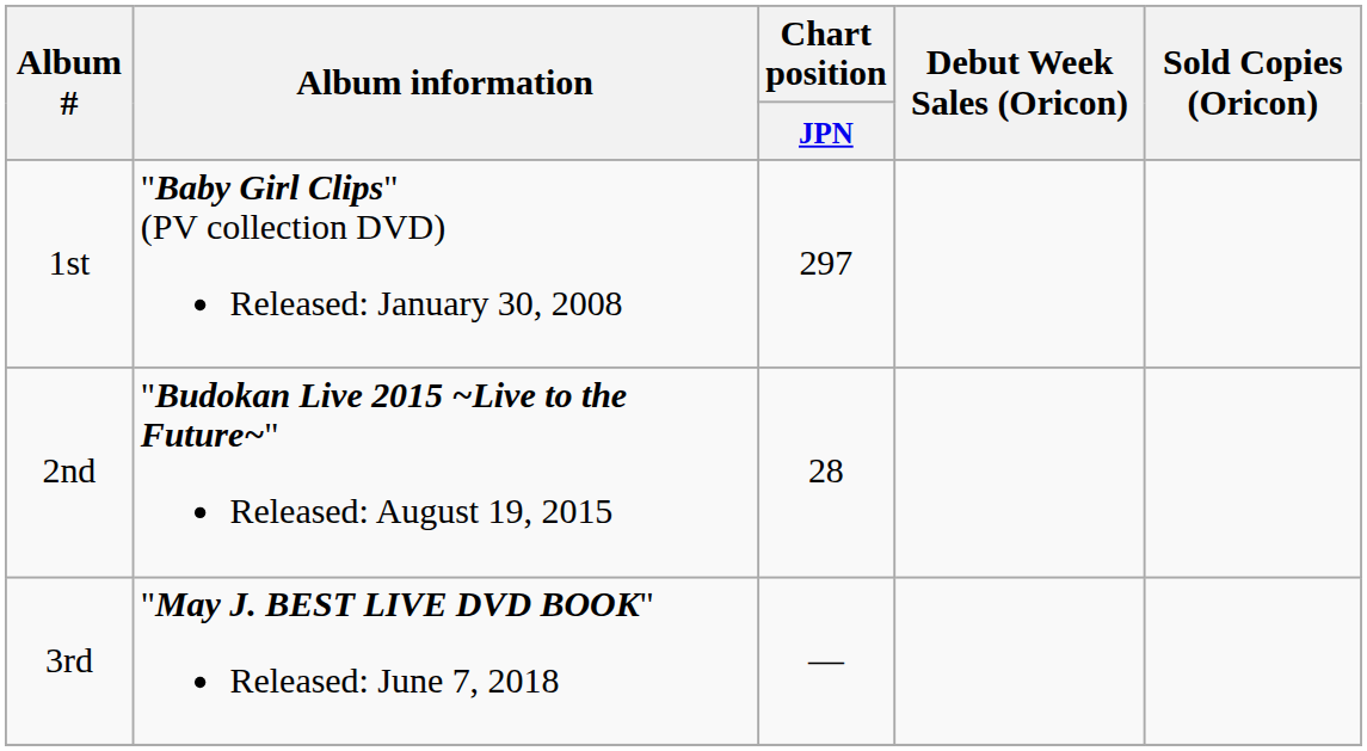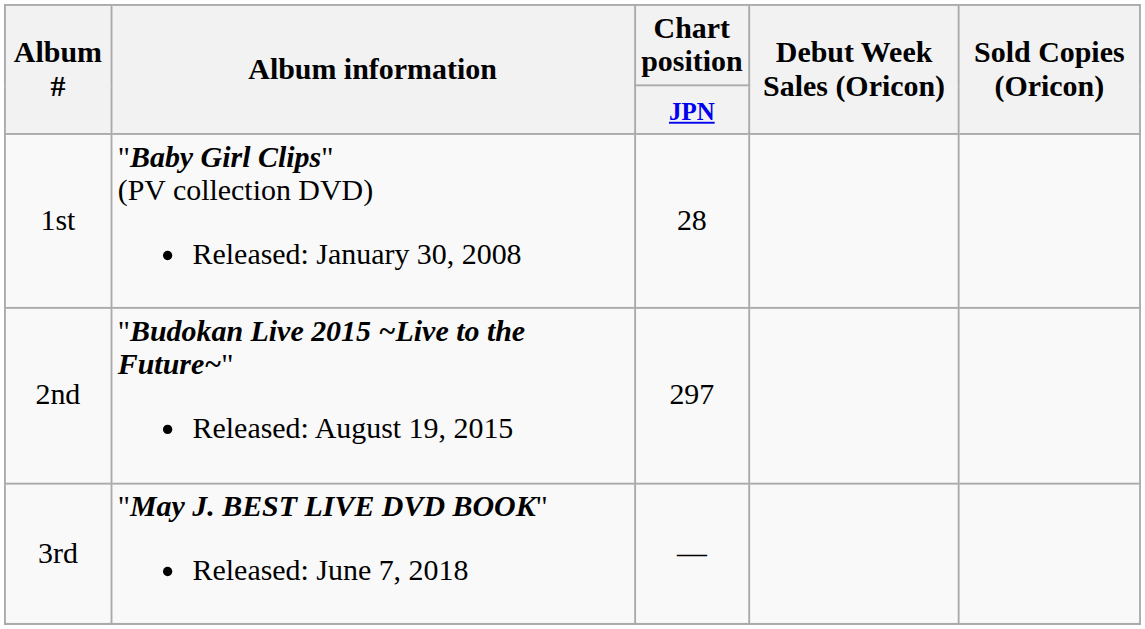 <table class="wikitable">
 <tr>
 <th width="50" rowspan="2">Album #</th>
 <th width="330" rowspan="2">Album information</th>
 <th>Chart position</th>
 <th width="120" rowspan="2">Debut Week Sales (Oricon)</th>
 <th width="100" rowspan="2">Sold Copies (Oricon)</th>
 </tr>
 <tr>
 <th width="30"><small><a href='#'>JPN</a></small></th>
 </tr>
 <tr>
 <td align="center">1st</td>
 <td align="left">"<strong><em>Baby Girl Clips</em></strong>"<br>(PV collection DVD)<br><ul><li>Released: January 30, 2008</li></ul></td>
-<td align="center">297</td>
+<td align="center">28</td>
 <td align="center"></td>
 <td align="center"></td>
 </tr>
 <tr>
 <td align="center">2nd</td>
 <td align="left">"<strong><em>Budokan Live 2015 ~Live to the Future~</em></strong>"<br><ul><li>Released: August 19, 2015</li></ul></td>
-<td align="center">28</td>
+<td align="center">297</td>
 <td align="center"></td>
 <td align="center"></td>
 </tr>
 <tr>
 <td align="center">3rd</td>
 <td align="left">"<strong><em>May J. BEST LIVE DVD BOOK</em></strong>"<br><ul><li>Released: June 7, 2018</li></ul></td>
 <td align="center">—</td>
 <td align="center"></td>
 <td align="center"></td>
 </tr>
 <tr>
 </tr>
 </table>
